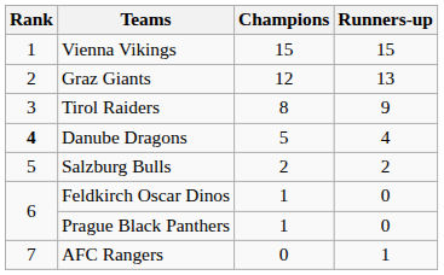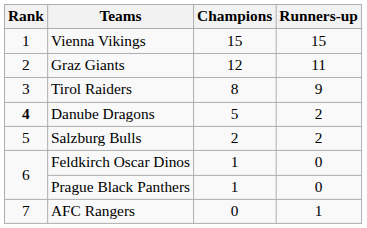 <table class="wikitable" style="text-align:center;">
 <tr>
 <th>Rank</th>
 <th>Teams</th>
 <th>Champions</th>
 <th>Runners-up</th>
 </tr>
 <tr>
 <td>1</td>
 <td style="text-align:left;">Vienna Vikings</td>
 <td>15</td>
 <td>15</td>
 </tr>
 <tr>
 <td>2</td>
 <td style="text-align:left;">Graz Giants</td>
 <td>12</td>
-<td>13</td>
+<td>11</td>
 </tr>
 <tr>
 <td>3</td>
 <td style="text-align:left;">Tirol Raiders</td>
 <td>8</td>
 <td>9</td>
 </tr>
 <tr>
 <td><strong>4</strong></td>
 <td style="text-align:left;">Danube Dragons</td>
 <td>5</td>
-<td>4</td>
+<td>2</td>
 </tr>
 <tr>
 <td>5</td>
 <td style="text-align:left;">Salzburg Bulls</td>
 <td>2</td>
 <td>2</td>
 </tr>
 <tr>
 <td rowspan=2>6</td>
 <td style="text-align:left;">Feldkirch Oscar Dinos</td>
 <td>1</td>
 <td>0</td>
 </tr>
 <tr>
 <td style="text-align:left;">Prague Black Panthers</td>
 <td>1</td>
 <td>0</td>
 </tr>
 <tr>
 <td>7</td>
 <td style="text-align:left;">AFC Rangers</td>
 <td>0</td>
 <td>1</td>
 </tr>
 </table>
